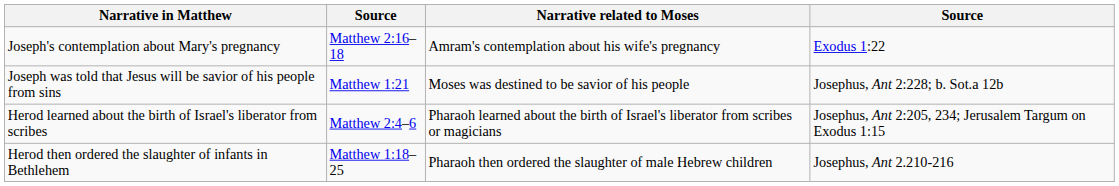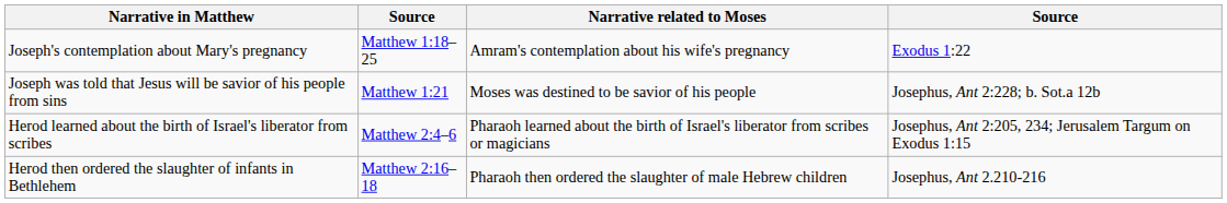 <table class=wikitable>
 <tr>
 <th>Narrative in Matthew</th>
 <th>Source</th>
 <th>Narrative related to Moses</th>
 <th>Source</th>
 </tr>
 <tr>
 <td>Joseph's contemplation about Mary's pregnancy</td>
-<td><a href='#'>Matthew 2:16</a>–<a href='#'>18</a></td>
+<td><a href='#'>Matthew 1:18</a>–25</td>
 <td>Amram's contemplation about his wife's pregnancy</td>
 <td><a href='#'>Exodus 1</a>:22</td>
 </tr>
 <tr>
 <td>Joseph was told that Jesus will be savior of his people from sins</td>
 <td><a href='#'>Matthew 1:21</a></td>
 <td>Moses was destined to be savior of his people</td>
 <td>Josephus, <em>Ant</em> 2:228; b. Sot.a 12b</td>
 </tr>
 <tr>
 <td>Herod learned about the birth of Israel's liberator from scribes</td>
 <td><a href='#'>Matthew 2:4</a>–<a href='#'>6</a></td>
 <td>Pharaoh learned about the birth of Israel's liberator from scribes or magicians</td>
 <td>Josephus, <em>Ant</em> 2:205, 234; Jerusalem Targum on Exodus 1:15</td>
 </tr>
 <tr>
 <td>Herod then ordered the slaughter of infants in Bethlehem</td>
-<td><a href='#'>Matthew 1:18</a>–25</td>
+<td><a href='#'>Matthew 2:16</a>–<a href='#'>18</a></td>
 <td>Pharaoh then ordered the slaughter of male Hebrew children</td>
 <td>Josephus, <em>Ant</em> 2.210-216</td>
 </tr>
 </table>
